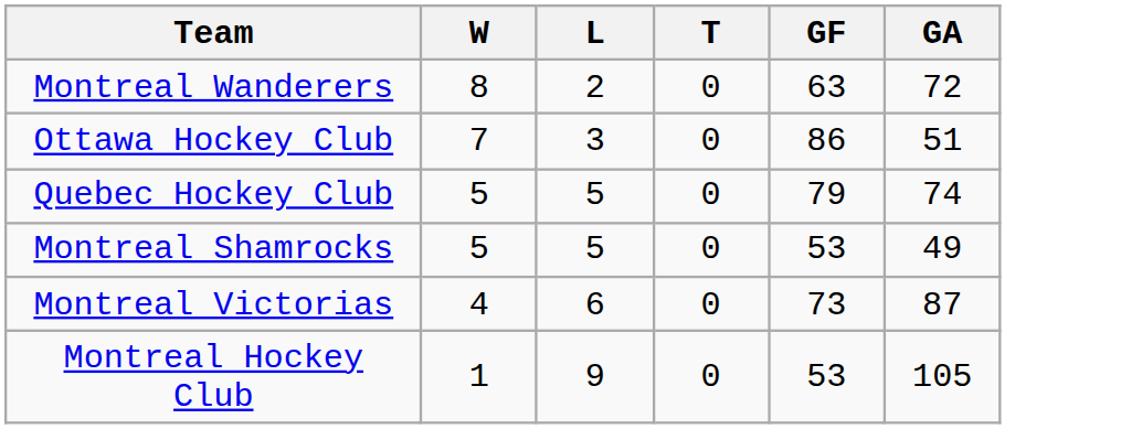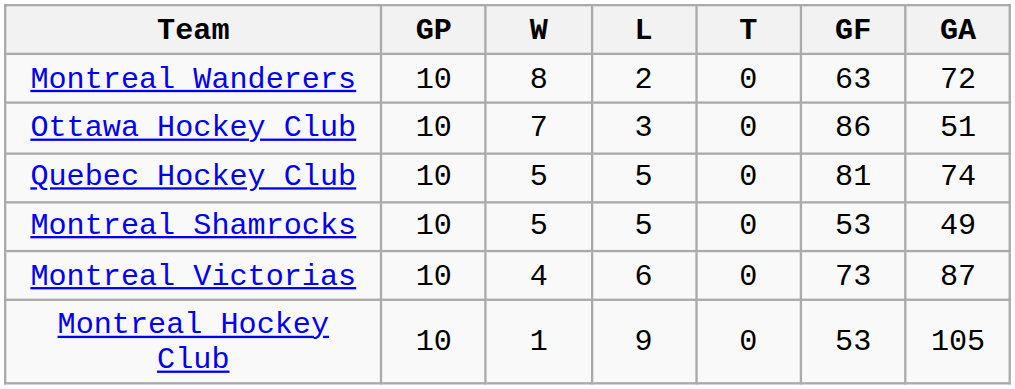 <table class="wikitable" style="text-align:center;">
 <tr>
 <th style="width:12em">Team</th>
+<th style="width:3em">GP</th>
 <th style="width:3em">W</th>
 <th style="width:3em">L</th>
 <th style="width:3em">T</th>
 <th style="width:3em">GF</th>
 <th style="width:3em">GA</th>
 </tr>
 <tr>
 <td><a href='#'>Montreal Wanderers</a></td>
+<td>10</td>
 <td>8</td>
 <td>2</td>
 <td>0</td>
 <td>63</td>
 <td>72</td>
 </tr>
 <tr>
 <td><a href='#'>Ottawa Hockey Club</a></td>
+<td>10</td>
 <td>7</td>
 <td>3</td>
 <td>0</td>
 <td>86</td>
 <td>51</td>
 </tr>
 <tr>
 <td><a href='#'>Quebec Hockey Club</a></td>
+<td>10</td>
 <td>5</td>
 <td>5</td>
 <td>0</td>
-<td>79</td>
+<td>81</td>
 <td>74</td>
 </tr>
 <tr>
 <td><a href='#'>Montreal Shamrocks</a></td>
+<td>10</td>
 <td>5</td>
 <td>5</td>
 <td>0</td>
 <td>53</td>
 <td>49</td>
 </tr>
 <tr>
 <td><a href='#'>Montreal Victorias</a></td>
+<td>10</td>
 <td>4</td>
 <td>6</td>
 <td>0</td>
 <td>73</td>
 <td>87</td>
 </tr>
 <tr>
 <td><a href='#'>Montreal Hockey Club</a></td>
+<td>10</td>
 <td>1</td>
 <td>9</td>
 <td>0</td>
 <td>53</td>
 <td>105</td>
 </tr>
 </table>
